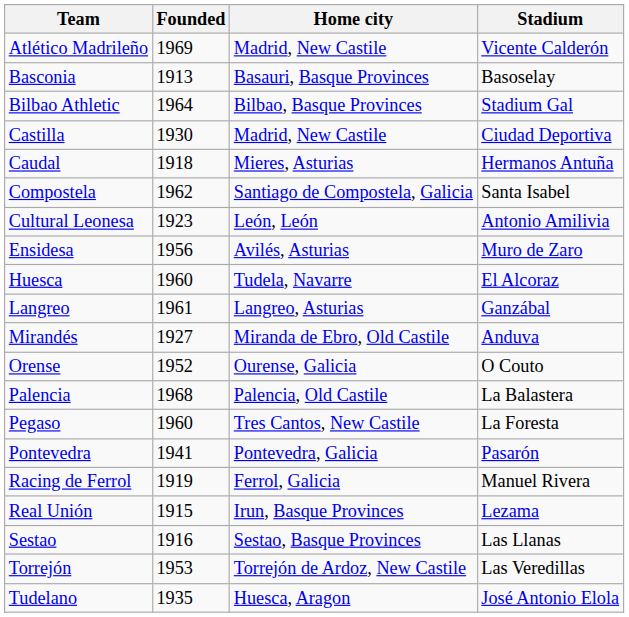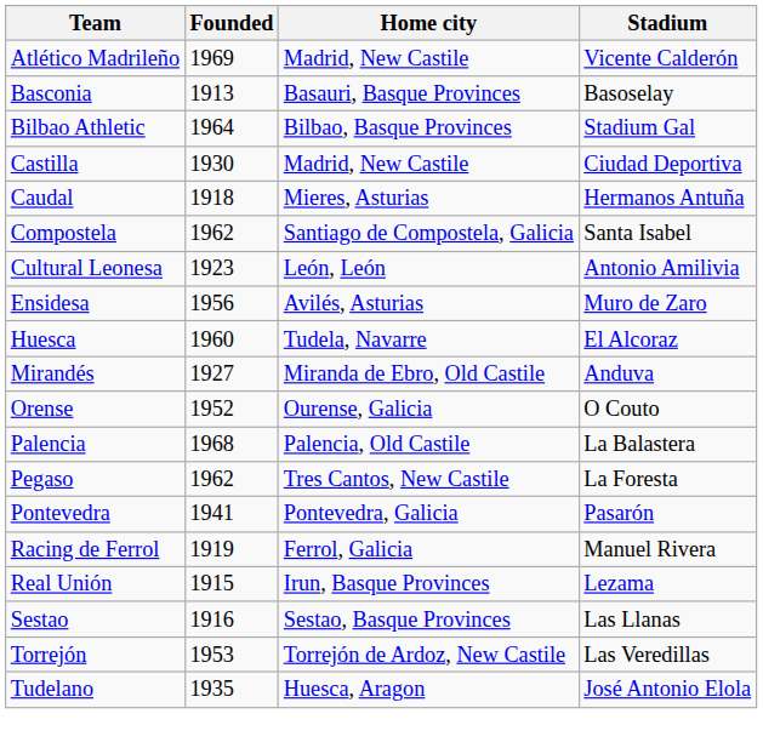 <table class="wikitable sortable">
 <tr>
 <th>Team</th>
 <th>Founded</th>
 <th>Home city</th>
 <th>Stadium</th>
 </tr>
 <tr>
 <td><a href='#'>Atlético Madrileño</a></td>
 <td>1969</td>
 <td><a href='#'>Madrid</a>, <a href='#'>New Castile</a></td>
 <td><a href='#'>Vicente Calderón</a></td>
 </tr>
 <tr>
 <td><a href='#'>Basconia</a></td>
 <td>1913</td>
 <td><a href='#'>Basauri</a>, <a href='#'>Basque Provinces</a></td>
 <td>Basoselay</td>
 </tr>
 <tr>
 <td><a href='#'>Bilbao Athletic</a></td>
 <td>1964</td>
 <td><a href='#'>Bilbao</a>, <a href='#'>Basque Provinces</a></td>
 <td><a href='#'>Stadium Gal</a></td>
 </tr>
 <tr>
 <td><a href='#'>Castilla</a></td>
 <td>1930</td>
 <td><a href='#'>Madrid</a>, <a href='#'>New Castile</a></td>
 <td><a href='#'>Ciudad Deportiva</a></td>
 </tr>
 <tr>
 <td><a href='#'>Caudal</a></td>
 <td>1918</td>
 <td><a href='#'>Mieres</a>, <a href='#'>Asturias</a></td>
 <td><a href='#'>Hermanos Antuña</a></td>
 </tr>
 <tr>
 <td><a href='#'>Compostela</a></td>
 <td>1962</td>
 <td><a href='#'>Santiago de Compostela</a>, <a href='#'>Galicia</a></td>
 <td>Santa Isabel</td>
 </tr>
 <tr>
 <td><a href='#'>Cultural Leonesa</a></td>
 <td>1923</td>
 <td><a href='#'>León</a>, <a href='#'>León</a></td>
 <td><a href='#'>Antonio Amilivia</a></td>
 </tr>
 <tr>
 <td><a href='#'>Ensidesa</a></td>
 <td>1956</td>
 <td><a href='#'>Avilés</a>, <a href='#'>Asturias</a></td>
 <td><a href='#'>Muro de Zaro</a></td>
 </tr>
 <tr>
 <td><a href='#'>Huesca</a></td>
 <td>1960</td>
 <td><a href='#'>Tudela</a>, <a href='#'>Navarre</a></td>
 <td><a href='#'>El Alcoraz</a></td>
 </tr>
 <tr>
-<td><a href='#'>Langreo</a></td>
-<td>1961</td>
-<td><a href='#'>Langreo</a>, <a href='#'>Asturias</a></td>
-<td><a href='#'>Ganzábal</a></td>
-</tr>
-<tr>
 <td><a href='#'>Mirandés</a></td>
 <td>1927</td>
 <td><a href='#'>Miranda de Ebro</a>, <a href='#'>Old Castile</a></td>
 <td><a href='#'>Anduva</a></td>
 </tr>
 <tr>
 <td><a href='#'>Orense</a></td>
 <td>1952</td>
 <td><a href='#'>Ourense</a>, <a href='#'>Galicia</a></td>
 <td>O Couto</td>
 </tr>
 <tr>
 <td><a href='#'>Palencia</a></td>
 <td>1968</td>
 <td><a href='#'>Palencia</a>, <a href='#'>Old Castile</a></td>
 <td>La Balastera</td>
 </tr>
 <tr>
 <td><a href='#'>Pegaso</a></td>
-<td>1960</td>
+<td>1962</td>
 <td><a href='#'>Tres Cantos</a>, <a href='#'>New Castile</a></td>
 <td>La Foresta</td>
 </tr>
 <tr>
 <td><a href='#'>Pontevedra</a></td>
 <td>1941</td>
 <td><a href='#'>Pontevedra</a>, <a href='#'>Galicia</a></td>
 <td><a href='#'>Pasarón</a></td>
 </tr>
 <tr>
 <td><a href='#'>Racing de Ferrol</a></td>
 <td>1919</td>
 <td><a href='#'>Ferrol</a>, <a href='#'>Galicia</a></td>
 <td>Manuel Rivera</td>
 </tr>
 <tr>
 <td><a href='#'>Real Unión</a></td>
 <td>1915</td>
 <td><a href='#'>Irun</a>, <a href='#'>Basque Provinces</a></td>
 <td><a href='#'>Lezama</a></td>
 </tr>
 <tr>
 <td><a href='#'>Sestao</a></td>
 <td>1916</td>
 <td><a href='#'>Sestao</a>, <a href='#'>Basque Provinces</a></td>
 <td>Las Llanas</td>
 </tr>
 <tr>
 <td><a href='#'>Torrejón</a></td>
 <td>1953</td>
 <td><a href='#'>Torrejón de Ardoz</a>, <a href='#'>New Castile</a></td>
 <td>Las Veredillas</td>
 </tr>
 <tr>
 <td><a href='#'>Tudelano</a></td>
 <td>1935</td>
 <td><a href='#'>Huesca</a>, <a href='#'>Aragon</a></td>
 <td><a href='#'>José Antonio Elola</a></td>
 </tr>
 </table>
